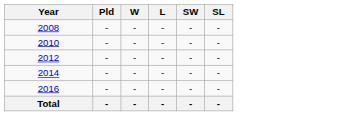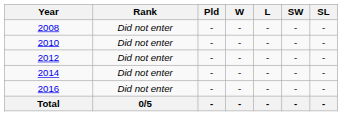 <table class="wikitable" style="text-align: center;font-size:90%;">
 <tr>
 <th width=125>Year</th>
+<th width=150>Rank</th>
 <th width=35>Pld</th>
 <th width=35>W</th>
 <th width=35>L</th>
 <th width=35>SW</th>
 <th width=35>SL</th>
 </tr>
 <tr>
 <td> <a href='#'>2008</a></td>
+<td><em>Did not enter</em></td>
 <td>-</td>
 <td>-</td>
 <td>-</td>
 <td>-</td>
 <td>-</td>
 </tr>
 <tr>
 <td> <a href='#'>2010</a></td>
+<td><em>Did not enter</em></td>
 <td>-</td>
 <td>-</td>
 <td>-</td>
 <td>-</td>
 <td>-</td>
 </tr>
 <tr>
 <td> <a href='#'>2012</a></td>
+<td><em>Did not enter</em></td>
 <td>-</td>
 <td>-</td>
 <td>-</td>
 <td>-</td>
 <td>-</td>
 </tr>
 <tr>
 <td> <a href='#'>2014</a></td>
+<td><em>Did not enter</em></td>
 <td>-</td>
 <td>-</td>
 <td>-</td>
 <td>-</td>
 <td>-</td>
 </tr>
 <tr>
 <td> <a href='#'>2016</a></td>
+<td><em>Did not enter</em></td>
 <td>-</td>
 <td>-</td>
 <td>-</td>
 <td>-</td>
 <td>-</td>
 </tr>
 <tr>
 <th>Total</th>
+<th>0/5</th>
 <th>-</th>
 <th>-</th>
 <th>-</th>
 <th>-</th>
 <th>-</th>
 </tr>
 </table>
